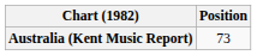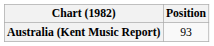 <table class="wikitable plainrowheaders">
 <tr>
 <th>Chart (1982)</th>
 <th>Position</th>
 </tr>
 <tr>
 <th scope="row">Australia (Kent Music Report)</th>
-<td style="text-align:center;">73</td>
+<td style="text-align:center;">93</td>
 </tr>
 </table>
